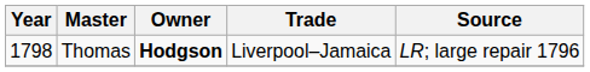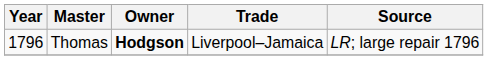 <table class=" wikitable">
 <tr>
 <th>Year</th>
 <th>Master</th>
 <th>Owner</th>
 <th>Trade</th>
 <th>Source</th>
 </tr>
 <tr>
-<td>1798</td>
+<td>1796</td>
 <td>Thomas</td>
 <td><strong>Hodgson</strong></td>
 <td>Liverpool–Jamaica</td>
 <td><em>LR</em>; large repair 1796</td>
 </tr>
 <tr>
 </tr>
 </table>
